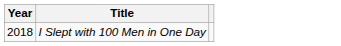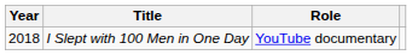 <table class="wikitable plainrowheaders sortable">
 <tr>
 <th>Year</th>
 <th>Title</th>
+<th>Role</th>
 <th class="unsortable"></th>
 </tr>
 <tr>
 <td>2018</td>
 <td><em>I Slept with 100 Men in One Day</em></td>
+<td><a href='#'>YouTube</a> documentary</td>
 <td align="center"></td>
 </tr>
 </table>
